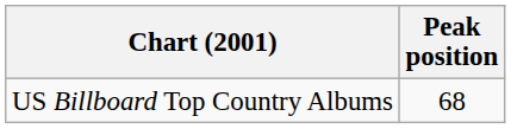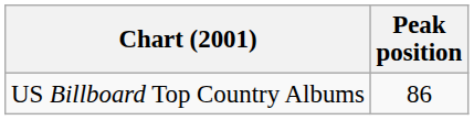 <table class="wikitable">
 <tr>
 <th>Chart (2001)</th>
 <th>Peak<br>position</th>
 </tr>
 <tr>
 <td>US <em>Billboard</em> Top Country Albums</td>
-<td align="center">68</td>
+<td align="center">86</td>
 </tr>
 </table>
